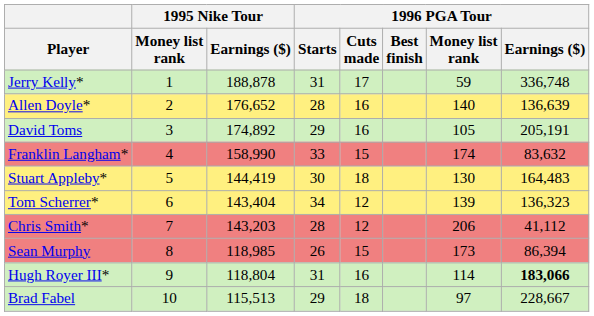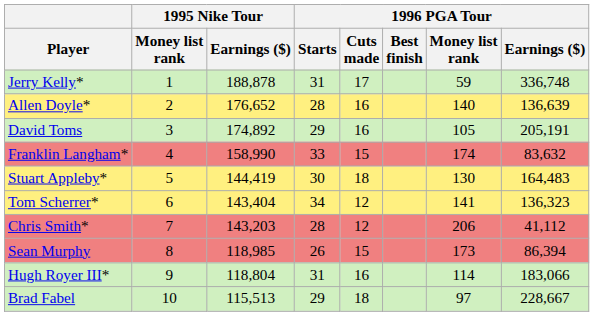 <table class="wikitable sortable" style="text-align:center">
 <tr>
 <th></th>
 <th colspan=2>1995 Nike Tour</th>
 <th colspan=6>1996 PGA Tour</th>
 </tr>
 <tr>
 <th>Player</th>
 <th>Money list<br>rank</th>
 <th>Earnings ($)</th>
 <th>Starts</th>
 <th>Cuts<br>made</th>
 <th>Best<br>finish</th>
 <th>Money list<br>rank</th>
 <th>Earnings ($)</th>
 </tr>
 <tr style="background:#D0F0C0;">
 <td align=left> <a href='#'>Jerry Kelly</a>*</td>
 <td>1</td>
 <td>188,878</td>
 <td>31</td>
 <td>17</td>
 <td></td>
 <td>59</td>
 <td>336,748</td>
 </tr>
 <tr style="background:#FFF080;">
 <td align=left> <a href='#'>Allen Doyle</a>*</td>
 <td>2</td>
 <td>176,652</td>
 <td>28</td>
 <td>16</td>
 <td></td>
 <td>140</td>
 <td>136,639</td>
 </tr>
 <tr style="background:#D0F0C0;">
 <td align=left> <a href='#'>David Toms</a></td>
 <td>3</td>
 <td>174,892</td>
 <td>29</td>
 <td>16</td>
 <td></td>
 <td>105</td>
 <td>205,191</td>
 </tr>
 <tr style="background:#F08080;">
 <td align=left> <a href='#'>Franklin Langham</a>*</td>
 <td>4</td>
 <td>158,990</td>
 <td>33</td>
 <td>15</td>
 <td></td>
 <td>174</td>
 <td>83,632</td>
 </tr>
 <tr style="background:#FFF080;">
 <td align=left> <a href='#'>Stuart Appleby</a>*</td>
 <td>5</td>
 <td>144,419</td>
 <td>30</td>
 <td>18</td>
 <td></td>
 <td>130</td>
 <td>164,483</td>
 </tr>
 <tr style="background:#FFF080;">
 <td align=left> <a href='#'>Tom Scherrer</a>*</td>
 <td>6</td>
 <td>143,404</td>
 <td>34</td>
 <td>12</td>
 <td></td>
-<td>139</td>
+<td>141</td>
 <td>136,323</td>
 </tr>
 <tr style="background:#F08080;">
 <td align=left> <a href='#'>Chris Smith</a>*</td>
 <td>7</td>
 <td>143,203</td>
 <td>28</td>
 <td>12</td>
 <td></td>
 <td>206</td>
 <td>41,112</td>
 </tr>
 <tr style="background:#F08080;">
 <td align=left> <a href='#'>Sean Murphy</a></td>
 <td>8</td>
 <td>118,985</td>
 <td>26</td>
 <td>15</td>
 <td></td>
 <td>173</td>
 <td>86,394</td>
 </tr>
 <tr style="background:#D0F0C0;">
 <td align=left> <a href='#'>Hugh Royer III</a>*</td>
 <td>9</td>
 <td>118,804</td>
 <td>31</td>
 <td>16</td>
 <td></td>
 <td>114</td>
-<td><strong>183,066</strong></td>
+<td>183,066</td>
 </tr>
 <tr style="background:#D0F0C0;">
 <td align=left> <a href='#'>Brad Fabel</a></td>
 <td>10</td>
 <td>115,513</td>
 <td>29</td>
 <td>18</td>
 <td></td>
 <td>97</td>
 <td>228,667</td>
 </tr>
 </table>
